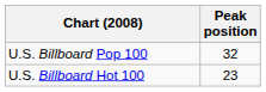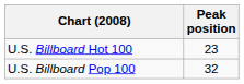 <table class="wikitable sortable">
 <tr>
 <th style="width:220px;">Chart (2008)</th>
 <th>Peak<br>position</th>
 </tr>
 <tr>
+<td>U.S. <a href='#'><em>Billboard</em> Hot 100</a></td>
+<td style="text-align:center;">23</td>
+</tr>
+<tr>
 <td>U.S. <em>Billboard</em> <a href='#'>Pop 100</a></td>
 <td style="text-align:center;">32</td>
 </tr>
-<tr>
-<td>U.S. <a href='#'><em>Billboard</em> Hot 100</a></td>
-<td style="text-align:center;">23</td>
-</tr>
 </table>
